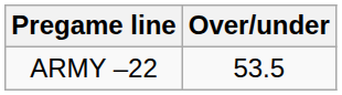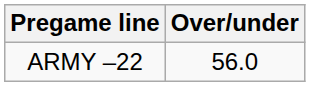 <table class="wikitable">
 <tr align="center">
 <th style=>Pregame line</th>
 <th style=>Over/under</th>
 </tr>
 <tr align="center">
 <td>ARMY –22</td>
-<td>53.5</td>
+<td>56.0</td>
 </tr>
 </table>
